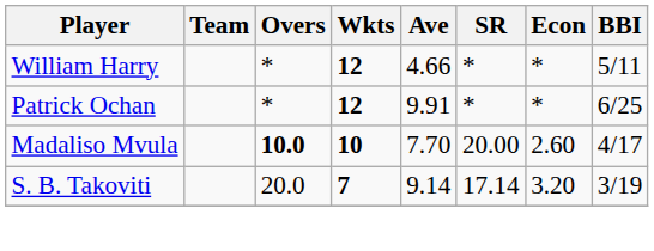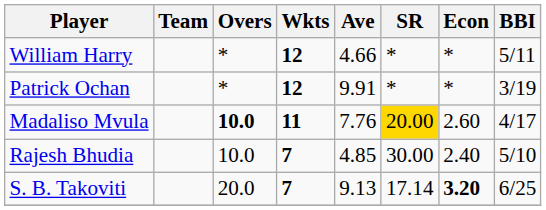 <table class="wikitable sortable">
 <tr>
 <th>Player</th>
 <th>Team</th>
 <th>Overs</th>
 <th>Wkts</th>
 <th>Ave</th>
 <th>SR</th>
 <th>Econ</th>
 <th>BBI</th>
 </tr>
 <tr>
 <td><a href='#'>William Harry</a></td>
 <td></td>
 <td>*</td>
 <td><strong>12</strong></td>
 <td>4.66</td>
 <td>*</td>
 <td>*</td>
 <td>5/11</td>
 </tr>
 <tr>
 <td><a href='#'>Patrick Ochan</a></td>
 <td></td>
 <td>*</td>
 <td><strong>12</strong></td>
 <td>9.91</td>
 <td>*</td>
 <td>*</td>
-<td>6/25</td>
+<td>3/19</td>
 </tr>
 <tr>
 <td><a href='#'>Madaliso Mvula</a></td>
 <td></td>
 <td><strong>10.0</strong></td>
-<td><strong>10</strong></td>
-<td>7.70</td>
-<td>20.00</td>
+<td><strong>11</strong></td>
+<td>7.76</td>
+<td style="background: gold;">20.00</td>
 <td>2.60</td>
 <td>4/17</td>
+</tr>
+<tr>
+<td><a href='#'>Rajesh Bhudia</a></td>
+<td></td>
+<td>10.0</td>
+<td><strong>7</strong></td>
+<td>4.85</td>
+<td>30.00</td>
+<td>2.40</td>
+<td>5/10</td>
 </tr>
 <tr>
 <td><a href='#'>S. B. Takoviti</a></td>
 <td></td>
 <td>20.0</td>
 <td><strong>7</strong></td>
-<td>9.14</td>
+<td>9.13</td>
 <td>17.14</td>
-<td>3.20</td>
-<td>3/19</td>
+<td><strong>3.20</strong></td>
+<td>6/25</td>
 </tr>
 <tr>
 </tr>
 </table>
